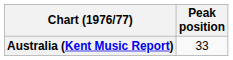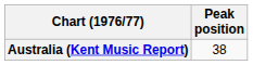 <table class="wikitable sortable plainrowheaders">
 <tr>
 <th>Chart (1976/77)</th>
 <th>Peak<br>position</th>
 </tr>
 <tr>
 <th scope="row">Australia (<a href='#'>Kent Music Report</a>)</th>
-<td style="text-align:center;">33</td>
+<td style="text-align:center;">38</td>
 </tr>
 </table>
